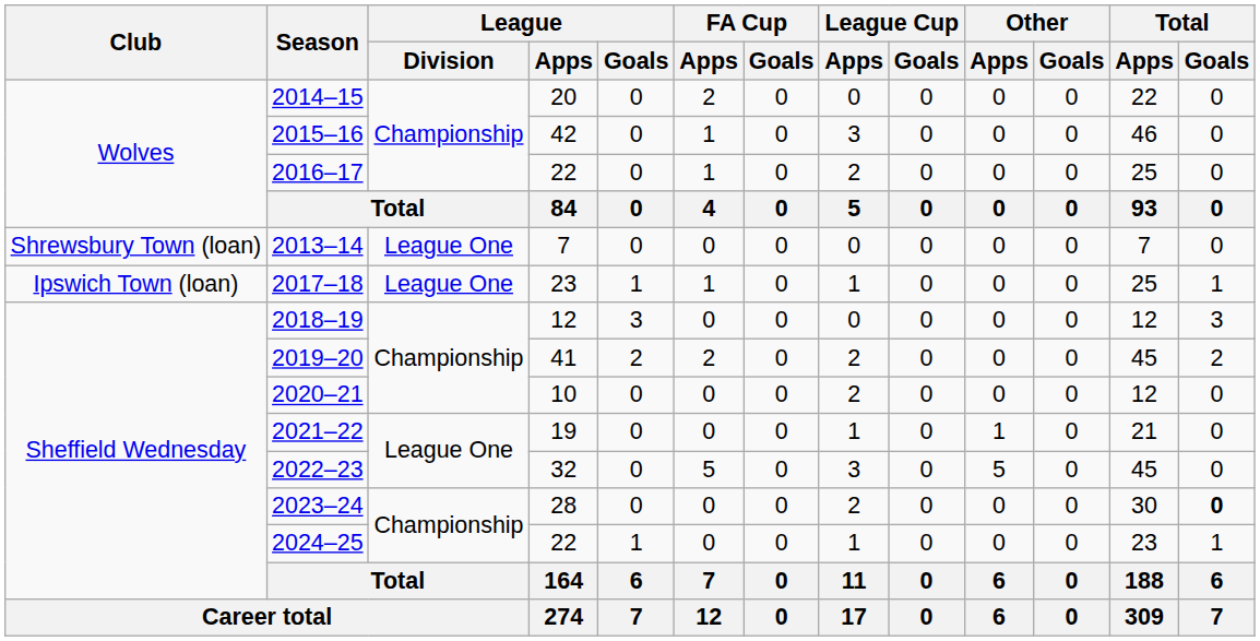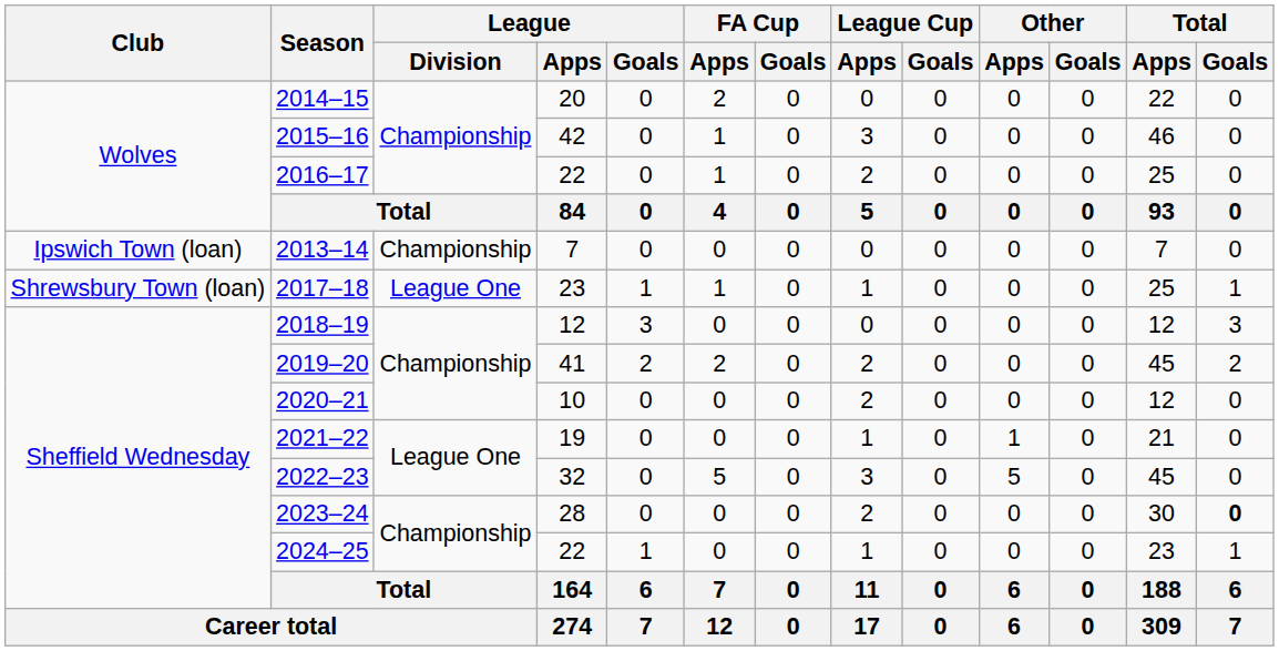 <table class="wikitable" style="text-align: center">
 <tr>
 <th rowspan="2">Club</th>
 <th rowspan="2">Season</th>
 <th colspan="3">League</th>
 <th colspan="2">FA Cup</th>
 <th colspan="2">League Cup</th>
 <th colspan="2">Other</th>
 <th colspan="2">Total</th>
 </tr>
 <tr>
 <th>Division</th>
 <th>Apps</th>
 <th>Goals</th>
 <th>Apps</th>
 <th>Goals</th>
 <th>Apps</th>
 <th>Goals</th>
 <th>Apps</th>
 <th>Goals</th>
 <th>Apps</th>
 <th>Goals</th>
 </tr>
 <tr>
 <td rowspan="4"><a href='#'>Wolves</a></td>
 <td><a href='#'>2014–15</a></td>
 <td rowspan="3"><a href='#'>Championship</a></td>
 <td>20</td>
 <td>0</td>
 <td>2</td>
 <td>0</td>
 <td>0</td>
 <td>0</td>
 <td>0</td>
 <td>0</td>
 <td>22</td>
 <td>0</td>
 </tr>
 <tr>
 <td><a href='#'>2015–16</a></td>
 <td>42</td>
 <td>0</td>
 <td>1</td>
 <td>0</td>
 <td>3</td>
 <td>0</td>
 <td>0</td>
 <td>0</td>
 <td>46</td>
 <td>0</td>
 </tr>
 <tr>
 <td><a href='#'>2016–17</a></td>
 <td>22</td>
 <td>0</td>
 <td>1</td>
 <td>0</td>
 <td>2</td>
 <td>0</td>
 <td>0</td>
 <td>0</td>
 <td>25</td>
 <td>0</td>
 </tr>
 <tr>
 <th colspan="2">Total</th>
 <th>84</th>
 <th>0</th>
 <th>4</th>
 <th>0</th>
 <th>5</th>
 <th>0</th>
 <th>0</th>
 <th>0</th>
 <th>93</th>
 <th>0</th>
 </tr>
 <tr>
-<td><a href='#'>Shrewsbury Town</a> (loan)</td>
+<td><a href='#'>Ipswich Town</a> (loan)</td>
 <td><a href='#'>2013–14</a></td>
-<td><a href='#'>League One</a></td>
+<td>Championship</td>
 <td>7</td>
 <td>0</td>
 <td>0</td>
 <td>0</td>
 <td>0</td>
 <td>0</td>
 <td>0</td>
 <td>0</td>
 <td>7</td>
 <td>0</td>
 </tr>
 <tr>
-<td><a href='#'>Ipswich Town</a> (loan)</td>
+<td><a href='#'>Shrewsbury Town</a> (loan)</td>
 <td><a href='#'>2017–18</a></td>
 <td><a href='#'>League One</a></td>
 <td>23</td>
 <td>1</td>
 <td>1</td>
 <td>0</td>
 <td>1</td>
 <td>0</td>
 <td>0</td>
 <td>0</td>
 <td>25</td>
 <td>1</td>
 </tr>
 <tr>
 <td rowspan="8"><a href='#'>Sheffield Wednesday</a></td>
 <td><a href='#'>2018–19</a></td>
 <td rowspan="3">Championship</td>
 <td>12</td>
 <td>3</td>
 <td>0</td>
 <td>0</td>
 <td>0</td>
 <td>0</td>
 <td>0</td>
 <td>0</td>
 <td>12</td>
 <td>3</td>
 </tr>
 <tr>
 <td><a href='#'>2019–20</a></td>
 <td>41</td>
 <td>2</td>
 <td>2</td>
 <td>0</td>
 <td>2</td>
 <td>0</td>
 <td>0</td>
 <td>0</td>
 <td>45</td>
 <td>2</td>
 </tr>
 <tr>
 <td><a href='#'>2020–21</a></td>
 <td>10</td>
 <td>0</td>
 <td>0</td>
 <td>0</td>
 <td>2</td>
 <td>0</td>
 <td>0</td>
 <td>0</td>
 <td>12</td>
 <td>0</td>
 </tr>
 <tr>
 <td><a href='#'>2021–22</a></td>
 <td rowspan="2">League One</td>
 <td>19</td>
 <td>0</td>
 <td>0</td>
 <td>0</td>
 <td>1</td>
 <td>0</td>
 <td>1</td>
 <td>0</td>
 <td>21</td>
 <td>0</td>
 </tr>
 <tr>
 <td><a href='#'>2022–23</a></td>
 <td>32</td>
 <td>0</td>
 <td>5</td>
 <td>0</td>
 <td>3</td>
 <td>0</td>
 <td>5</td>
 <td>0</td>
 <td>45</td>
 <td>0</td>
 </tr>
 <tr>
 <td><a href='#'>2023–24</a></td>
 <td rowspan="2">Championship</td>
 <td>28</td>
 <td>0</td>
 <td>0</td>
 <td>0</td>
 <td>2</td>
 <td>0</td>
 <td>0</td>
 <td>0</td>
 <td>30</td>
 <td><strong>0</strong></td>
 </tr>
 <tr>
 <td><a href='#'>2024–25</a></td>
 <td>22</td>
 <td>1</td>
 <td>0</td>
 <td>0</td>
 <td>1</td>
 <td>0</td>
 <td>0</td>
 <td>0</td>
 <td>23</td>
 <td>1</td>
 </tr>
 <tr>
 <th colspan="2">Total</th>
 <th>164</th>
 <th>6</th>
 <th>7</th>
 <th>0</th>
 <th>11</th>
 <th>0</th>
 <th>6</th>
 <th>0</th>
 <th>188</th>
 <th>6</th>
 </tr>
 <tr>
 <th colspan="3">Career total</th>
 <th>274</th>
 <th>7</th>
 <th>12</th>
 <th>0</th>
 <th>17</th>
 <th>0</th>
 <th>6</th>
 <th>0</th>
 <th>309</th>
 <th>7</th>
 </tr>
 </table>
